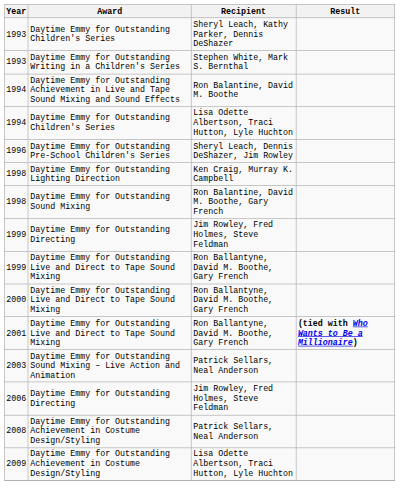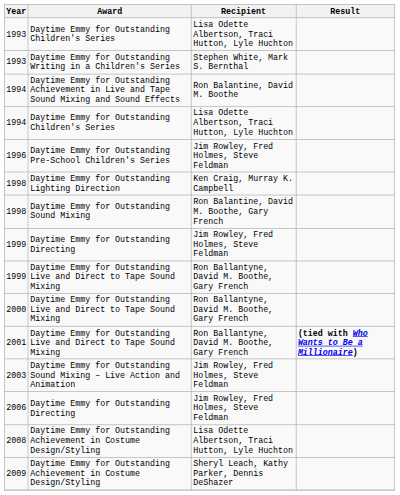 <table class="wikitable sortable">
 <tr>
 <th>Year</th>
 <th>Award</th>
 <th>Recipient</th>
 <th>Result</th>
 </tr>
 <tr>
 <td>1993</td>
 <td>Daytime Emmy for Outstanding Children's Series</td>
-<td>Sheryl Leach, Kathy Parker, Dennis DeShazer</td>
+<td>Lisa Odette Albertson, Traci Hutton, Lyle Huchton</td>
 <td></td>
 </tr>
 <tr>
 <td>1993</td>
 <td>Daytime Emmy for Outstanding Writing in a Children's Series</td>
 <td>Stephen White, Mark S. Bernthal</td>
 <td></td>
 </tr>
 <tr>
 <td>1994</td>
 <td>Daytime Emmy for Outstanding Achievement in Live and Tape Sound Mixing and Sound Effects</td>
 <td>Ron Balantine, David M. Boothe</td>
 <td></td>
 </tr>
 <tr>
 <td>1994</td>
 <td>Daytime Emmy for Outstanding Children's Series</td>
 <td>Lisa Odette Albertson, Traci Hutton, Lyle Huchton</td>
 <td></td>
 </tr>
 <tr>
 <td>1996</td>
 <td>Daytime Emmy for Outstanding Pre-School Children's Series</td>
-<td>Sheryl Leach, Dennis DeShazer, Jim Rowley</td>
+<td>Jim Rowley, Fred Holmes, Steve Feldman</td>
 <td></td>
 </tr>
 <tr>
 <td>1998</td>
 <td>Daytime Emmy for Outstanding Lighting Direction</td>
 <td>Ken Craig, Murray K. Campbell</td>
 <td></td>
 </tr>
 <tr>
 <td>1998</td>
 <td>Daytime Emmy for Outstanding Sound Mixing</td>
 <td>Ron Balantine, David M. Boothe, Gary French</td>
 <td></td>
 </tr>
 <tr>
 <td>1999</td>
 <td>Daytime Emmy for Outstanding Directing</td>
 <td>Jim Rowley, Fred Holmes, Steve Feldman</td>
 <td></td>
 </tr>
 <tr>
 <td>1999</td>
 <td>Daytime Emmy for Outstanding Live and Direct to Tape Sound Mixing</td>
 <td>Ron Ballantyne, David M. Boothe, Gary French</td>
 <td></td>
 </tr>
 <tr>
 <td>2000</td>
 <td>Daytime Emmy for Outstanding Live and Direct to Tape Sound Mixing</td>
 <td>Ron Ballantyne, David M. Boothe, Gary French</td>
 <td></td>
 </tr>
 <tr>
 <td>2001</td>
 <td>Daytime Emmy for Outstanding Live and Direct to Tape Sound Mixing</td>
 <td>Ron Ballantyne, David M. Boothe, Gary French</td>
 <td><strong> (tied with <em><a href='#'>Who Wants to Be a Millionaire</a></em>)</strong></td>
 </tr>
 <tr>
 <td>2003</td>
 <td>Daytime Emmy for Outstanding Sound Mixing – Live Action and Animation</td>
-<td>Patrick Sellars, Neal Anderson</td>
+<td>Jim Rowley, Fred Holmes, Steve Feldman</td>
 <td></td>
 </tr>
 <tr>
 <td>2006</td>
 <td>Daytime Emmy for Outstanding Directing</td>
 <td>Jim Rowley, Fred Holmes, Steve Feldman</td>
 <td></td>
 </tr>
 <tr>
 <td>2008</td>
 <td>Daytime Emmy for Outstanding Achievement in Costume Design/Styling</td>
-<td>Patrick Sellars, Neal Anderson</td>
+<td>Lisa Odette Albertson, Traci Hutton, Lyle Huchton</td>
 <td></td>
 </tr>
 <tr>
 <td>2009</td>
 <td>Daytime Emmy for Outstanding Achievement in Costume Design/Styling</td>
-<td>Lisa Odette Albertson, Traci Hutton, Lyle Huchton</td>
+<td>Sheryl Leach, Kathy Parker, Dennis DeShazer</td>
 <td></td>
 </tr>
 <tr>
 </tr>
 </table>
